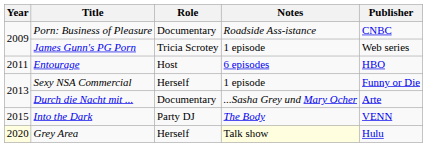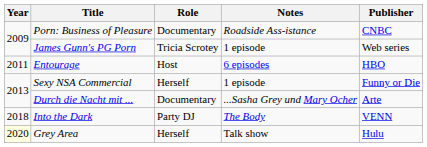 <table class="wikitable sortable">
 <tr>
 <th>Year</th>
 <th>Title</th>
 <th>Role</th>
 <th>Notes</th>
 <th>Publisher</th>
 </tr>
 <tr>
 <td rowspan=2>2009</td>
 <td><em>Porn: Business of Pleasure</em></td>
 <td>Documentary</td>
 <td><em>Roadside Ass-istance</em></td>
 <td><a href='#'>CNBC</a></td>
 </tr>
 <tr>
 <td><em><a href='#'>James Gunn's PG Porn</a></em></td>
 <td>Tricia Scrotey</td>
 <td>1 episode</td>
 <td>Web series</td>
 </tr>
 <tr>
 <td>2011</td>
 <td><em><a href='#'>Entourage</a></em></td>
 <td>Host</td>
 <td><a href='#'>6 episodes</a></td>
 <td><a href='#'>HBO</a></td>
 </tr>
 <tr>
 <td rowspan=2>2013</td>
 <td><em>Sexy NSA Commercial</em></td>
 <td>Herself</td>
 <td>1 episode</td>
 <td><a href='#'>Funny or Die</a></td>
 </tr>
 <tr>
 <td><em><a href='#'>Durch die Nacht mit ...</a></em></td>
 <td>Documentary</td>
 <td><em>...Sasha Grey und <a href='#'>Mary Ocher</a></em></td>
 <td><a href='#'>Arte</a></td>
 </tr>
 <tr>
-<td>2015</td>
+<td>2018</td>
 <td><em><a href='#'>Into the Dark</a></em></td>
 <td>Party DJ</td>
 <td><em><a href='#'>The Body</a></em></td>
 <td><a href='#'>VENN</a></td>
 </tr>
 <tr>
 <td style="background: lightyellow;">2020</td>
 <td><em>Grey Area</em></td>
 <td>Herself</td>
-<td style="background: lightyellow;">Talk show</td>
+<td>Talk show</td>
 <td><a href='#'>Hulu</a></td>
 </tr>
 </table>
